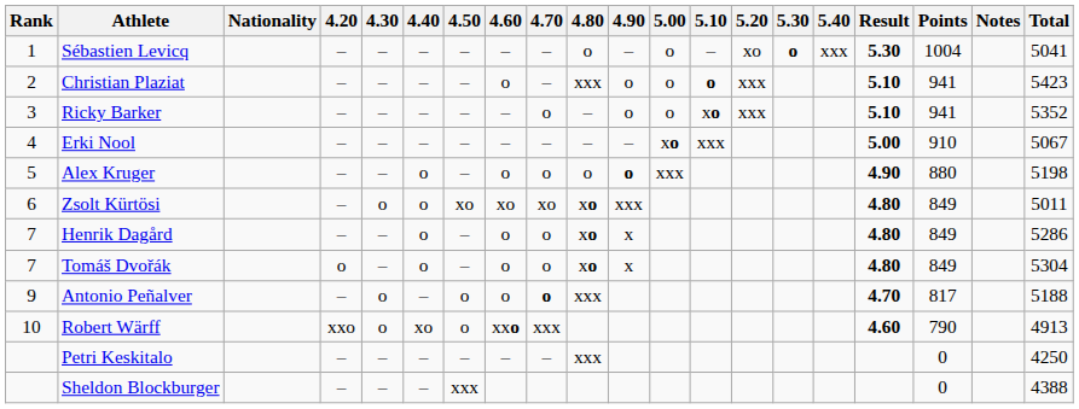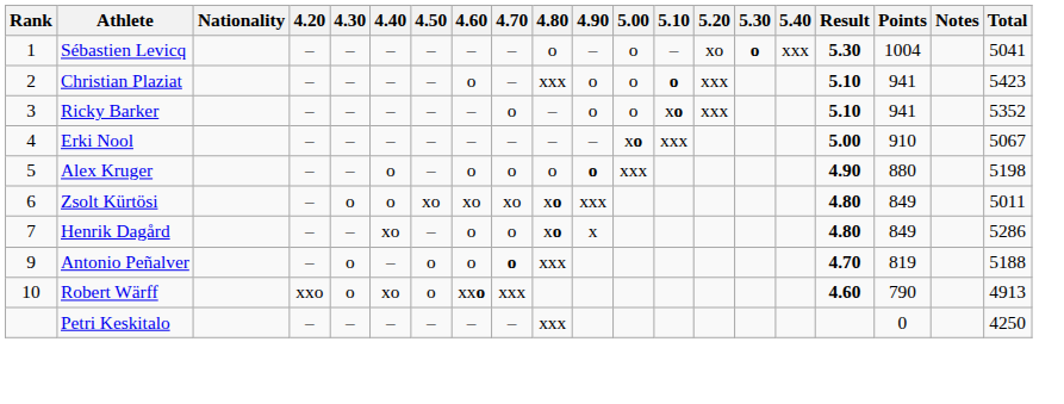 <table class="wikitable sortable" style="text-align:center;font-size:95%">
 <tr>
 <th>Rank</th>
 <th>Athlete</th>
 <th>Nationality</th>
 <th>4.20</th>
 <th>4.30</th>
 <th>4.40</th>
 <th>4.50</th>
 <th>4.60</th>
 <th>4.70</th>
 <th>4.80</th>
 <th>4.90</th>
 <th>5.00</th>
 <th>5.10</th>
 <th>5.20</th>
 <th>5.30</th>
 <th>5.40</th>
 <th>Result</th>
 <th>Points</th>
 <th>Notes</th>
 <th>Total</th>
 </tr>
 <tr>
 <td>1</td>
 <td align="left"><a href='#'>Sébastien Levicq</a></td>
 <td align=left></td>
 <td>–</td>
 <td>–</td>
 <td>–</td>
 <td>–</td>
 <td>–</td>
 <td>–</td>
 <td>o</td>
 <td>–</td>
 <td>o</td>
 <td>–</td>
 <td>xo</td>
 <td><strong>o</strong></td>
 <td>xxx</td>
 <td><strong>5.30</strong></td>
 <td>1004</td>
 <td></td>
 <td>5041</td>
 </tr>
 <tr>
 <td>2</td>
 <td align="left"><a href='#'>Christian Plaziat</a></td>
 <td align=left></td>
 <td>–</td>
 <td>–</td>
 <td>–</td>
 <td>–</td>
 <td>o</td>
 <td>–</td>
 <td>xxx</td>
 <td>o</td>
 <td>o</td>
 <td><strong>o</strong></td>
 <td>xxx</td>
 <td></td>
 <td></td>
 <td><strong>5.10</strong></td>
 <td>941</td>
 <td></td>
 <td>5423</td>
 </tr>
 <tr>
 <td>3</td>
 <td align="left"><a href='#'>Ricky Barker</a></td>
 <td align=left></td>
 <td>–</td>
 <td>–</td>
 <td>–</td>
 <td>–</td>
 <td>–</td>
 <td>o</td>
 <td>–</td>
 <td>o</td>
 <td>o</td>
 <td>x<strong>o</strong></td>
 <td>xxx</td>
 <td></td>
 <td></td>
 <td><strong>5.10</strong></td>
 <td>941</td>
 <td></td>
 <td>5352</td>
 </tr>
 <tr>
 <td>4</td>
 <td align="left"><a href='#'>Erki Nool</a></td>
 <td align=left></td>
 <td>–</td>
 <td>–</td>
 <td>–</td>
 <td>–</td>
 <td>–</td>
 <td>–</td>
 <td>–</td>
 <td>–</td>
 <td>x<strong>o</strong></td>
 <td>xxx</td>
 <td></td>
 <td></td>
 <td></td>
 <td><strong>5.00</strong></td>
 <td>910</td>
 <td></td>
 <td>5067</td>
 </tr>
 <tr>
 <td>5</td>
 <td align="left"><a href='#'>Alex Kruger</a></td>
 <td align=left></td>
 <td>–</td>
 <td>–</td>
 <td>o</td>
 <td>–</td>
 <td>o</td>
 <td>o</td>
 <td>o</td>
 <td><strong>o</strong></td>
 <td>xxx</td>
 <td></td>
 <td></td>
 <td></td>
 <td></td>
 <td><strong>4.90</strong></td>
 <td>880</td>
 <td></td>
 <td>5198</td>
 </tr>
 <tr>
 <td>6</td>
 <td align="left"><a href='#'>Zsolt Kürtösi</a></td>
 <td align=left></td>
 <td>–</td>
 <td>o</td>
 <td>o</td>
 <td>xo</td>
 <td>xo</td>
 <td>xo</td>
 <td>x<strong>o</strong></td>
 <td>xxx</td>
 <td></td>
 <td></td>
 <td></td>
 <td></td>
 <td></td>
 <td><strong>4.80</strong></td>
 <td>849</td>
 <td></td>
 <td>5011</td>
 </tr>
 <tr>
 <td>7</td>
 <td align="left"><a href='#'>Henrik Dagård</a></td>
 <td align=left></td>
 <td>–</td>
 <td>–</td>
-<td>o</td>
+<td>xo</td>
 <td>–</td>
 <td>o</td>
 <td>o</td>
 <td>x<strong>o</strong></td>
 <td>x</td>
 <td></td>
 <td></td>
 <td></td>
 <td></td>
 <td></td>
 <td><strong>4.80</strong></td>
 <td>849</td>
 <td></td>
 <td>5286</td>
-</tr>
-<tr>
-<td>7</td>
-<td align="left"><a href='#'>Tomáš Dvořák</a></td>
-<td align=left></td>
-<td>o</td>
-<td>–</td>
-<td>o</td>
-<td>–</td>
-<td>o</td>
-<td>o</td>
-<td>x<strong>o</strong></td>
-<td>x</td>
-<td></td>
-<td></td>
-<td></td>
-<td></td>
-<td></td>
-<td><strong>4.80</strong></td>
-<td>849</td>
-<td></td>
-<td>5304</td>
 </tr>
 <tr>
 <td>9</td>
 <td align="left"><a href='#'>Antonio Peñalver</a></td>
 <td align=left></td>
 <td>–</td>
 <td>o</td>
 <td>–</td>
 <td>o</td>
 <td>o</td>
 <td><strong>o</strong></td>
 <td>xxx</td>
 <td></td>
 <td></td>
 <td></td>
 <td></td>
 <td></td>
 <td></td>
 <td><strong>4.70</strong></td>
-<td>817</td>
+<td>819</td>
 <td></td>
 <td>5188</td>
 </tr>
 <tr>
 <td>10</td>
 <td align="left"><a href='#'>Robert Wärff</a></td>
 <td align=left></td>
 <td>xxo</td>
 <td>o</td>
 <td>xo</td>
 <td>o</td>
 <td>xx<strong>o</strong></td>
 <td>xxx</td>
 <td></td>
 <td></td>
 <td></td>
 <td></td>
 <td></td>
 <td></td>
 <td></td>
 <td><strong>4.60</strong></td>
 <td>790</td>
 <td></td>
 <td>4913</td>
 </tr>
 <tr>
 <td></td>
 <td align="left"><a href='#'>Petri Keskitalo</a></td>
 <td align=left></td>
 <td>–</td>
 <td>–</td>
 <td>–</td>
 <td>–</td>
 <td>–</td>
 <td>–</td>
 <td>xxx</td>
 <td></td>
 <td></td>
 <td></td>
 <td></td>
 <td></td>
 <td></td>
 <td><strong></strong></td>
 <td>0</td>
 <td></td>
 <td>4250</td>
 </tr>
-<tr>
-<td></td>
-<td align="left"><a href='#'>Sheldon Blockburger</a></td>
-<td align=left></td>
-<td>–</td>
-<td>–</td>
-<td>–</td>
-<td>xxx</td>
-<td></td>
-<td></td>
-<td></td>
-<td></td>
-<td></td>
-<td></td>
-<td></td>
-<td></td>
-<td></td>
-<td><strong></strong></td>
-<td>0</td>
-<td></td>
-<td>4388</td>
-</tr>
 </table>
